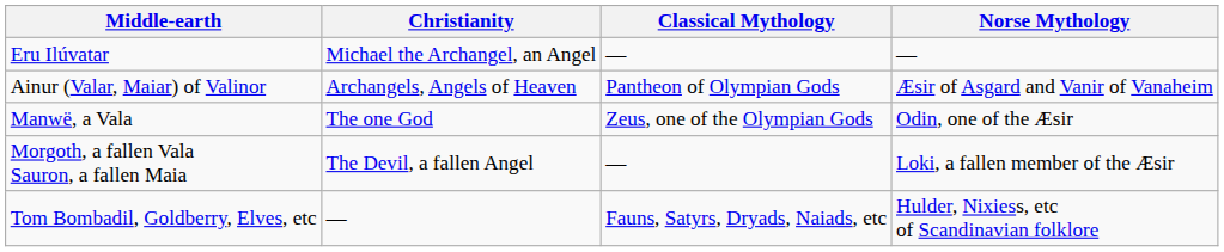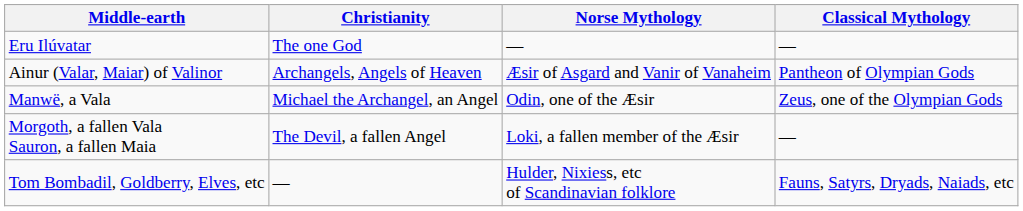 <table class="wikitable" style="margin-left: auto; margin-right: auto; border: none;">
 <tr>
 <th><a href='#'>Middle-earth</a></th>
 <th><a href='#'>Christianity</a></th>
+<th><a href='#'>Norse Mythology</a></th>
 <th><a href='#'>Classical Mythology</a></th>
-<th><a href='#'>Norse Mythology</a></th>
 </tr>
 <tr>
 <td><a href='#'>Eru Ilúvatar</a></td>
-<td><a href='#'>Michael the Archangel</a>, an Angel</td>
+<td><a href='#'>The one God</a></td>
 <td>—</td>
 <td>—</td>
 </tr>
 <tr>
 <td>Ainur (<a href='#'>Valar</a>, <a href='#'>Maiar</a>) of <a href='#'>Valinor</a></td>
 <td><a href='#'>Archangels</a>, <a href='#'>Angels</a> of <a href='#'>Heaven</a></td>
+<td><a href='#'>Æsir</a> of <a href='#'>Asgard</a> and <a href='#'>Vanir</a> of <a href='#'>Vanaheim</a></td>
 <td><a href='#'>Pantheon</a> of <a href='#'>Olympian Gods</a></td>
-<td><a href='#'>Æsir</a> of <a href='#'>Asgard</a> and <a href='#'>Vanir</a> of <a href='#'>Vanaheim</a></td>
 </tr>
 <tr>
 <td><a href='#'>Manwë</a>, a Vala</td>
-<td><a href='#'>The one God</a></td>
+<td><a href='#'>Michael the Archangel</a>, an Angel</td>
+<td><a href='#'>Odin</a>, one of the Æsir</td>
 <td><a href='#'>Zeus</a>, one of the <a href='#'>Olympian Gods</a></td>
-<td><a href='#'>Odin</a>, one of the Æsir</td>
 </tr>
 <tr>
 <td><a href='#'>Morgoth</a>, a fallen Vala<br><a href='#'>Sauron</a>, a fallen Maia</td>
 <td><a href='#'>The Devil</a>, a fallen Angel</td>
+<td><a href='#'>Loki</a>, a fallen member of the Æsir</td>
 <td>—</td>
-<td><a href='#'>Loki</a>, a fallen member of the Æsir</td>
 </tr>
 <tr>
 <td><a href='#'>Tom Bombadil</a>, <a href='#'>Goldberry</a>, <a href='#'>Elves</a>, etc</td>
 <td>—</td>
+<td><a href='#'>Hulder</a>, <a href='#'>Nixies</a>s, etc<br>of <a href='#'>Scandinavian folklore</a></td>
 <td><a href='#'>Fauns</a>, <a href='#'>Satyrs</a>, <a href='#'>Dryads</a>, <a href='#'>Naiads</a>, etc</td>
-<td><a href='#'>Hulder</a>, <a href='#'>Nixies</a>s, etc<br>of <a href='#'>Scandinavian folklore</a></td>
 </tr>
 </table>
